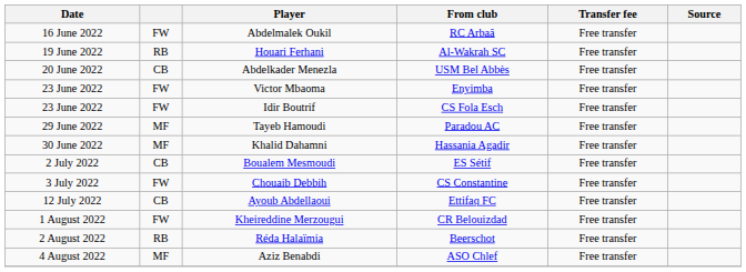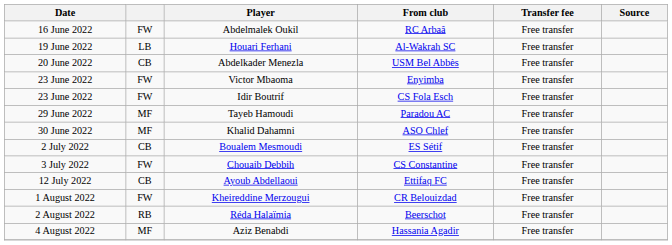 <table class="wikitable sortable" style="width:70%; text-align:center; font-size:85%; text-align:centre;">
 <tr>
 <th>Date</th>
 <th></th>
 <th>Player</th>
 <th>From club</th>
 <th>Transfer fee</th>
 <th>Source</th>
 </tr>
 <tr>
 <td>16 June 2022</td>
 <td>FW</td>
 <td> Abdelmalek Oukil</td>
 <td><a href='#'>RC Arbaâ</a></td>
 <td>Free transfer</td>
 <td></td>
 </tr>
 <tr>
 <td>19 June 2022</td>
-<td>RB</td>
+<td>LB</td>
 <td> <a href='#'>Houari Ferhani</a></td>
 <td> <a href='#'>Al-Wakrah SC</a></td>
 <td>Free transfer</td>
 <td></td>
 </tr>
 <tr>
 <td>20 June 2022</td>
 <td>CB</td>
 <td> Abdelkader Menezla</td>
 <td><a href='#'>USM Bel Abbès</a></td>
 <td>Free transfer</td>
 <td></td>
 </tr>
 <tr>
 <td>23 June 2022</td>
 <td>FW</td>
 <td> Victor Mbaoma</td>
 <td> <a href='#'>Enyimba</a></td>
 <td>Free transfer</td>
 <td></td>
 </tr>
 <tr>
 <td>23 June 2022</td>
 <td>FW</td>
 <td> Idir Boutrif</td>
 <td> <a href='#'>CS Fola Esch</a></td>
 <td>Free transfer</td>
 <td></td>
 </tr>
 <tr>
 <td>29 June 2022</td>
 <td>MF</td>
 <td>  Tayeb Hamoudi</td>
 <td><a href='#'>Paradou AC</a></td>
 <td>Free transfer</td>
 <td></td>
 </tr>
 <tr>
 <td>30 June 2022</td>
 <td>MF</td>
 <td>  Khalid Dahamni</td>
-<td> <a href='#'>Hassania Agadir</a></td>
+<td><a href='#'>ASO Chlef</a></td>
 <td>Free transfer</td>
 <td></td>
 </tr>
 <tr>
 <td>2 July 2022</td>
 <td>CB</td>
 <td> <a href='#'>Boualem Mesmoudi</a></td>
 <td><a href='#'>ES Sétif</a></td>
 <td>Free transfer</td>
 <td></td>
 </tr>
 <tr>
 <td>3 July 2022</td>
 <td>FW</td>
 <td> <a href='#'>Chouaib Debbih</a></td>
 <td><a href='#'>CS Constantine</a></td>
 <td>Free transfer</td>
 <td></td>
 </tr>
 <tr>
 <td>12 July 2022</td>
 <td>CB</td>
 <td> <a href='#'>Ayoub Abdellaoui</a></td>
 <td> <a href='#'>Ettifaq FC</a></td>
 <td>Free transfer</td>
 <td></td>
 </tr>
 <tr>
 <td>1 August 2022</td>
 <td>FW</td>
 <td> <a href='#'>Kheireddine Merzougui</a></td>
 <td><a href='#'>CR Belouizdad</a></td>
 <td>Free transfer</td>
 <td></td>
 </tr>
 <tr>
 <td>2 August 2022</td>
 <td>RB</td>
 <td> <a href='#'>Réda Halaïmia</a></td>
 <td> <a href='#'>Beerschot</a></td>
 <td>Free transfer</td>
 <td></td>
 </tr>
 <tr>
 <td>4 August 2022</td>
 <td>MF</td>
 <td> Aziz Benabdi</td>
-<td><a href='#'>ASO Chlef</a></td>
+<td> <a href='#'>Hassania Agadir</a></td>
 <td>Free transfer</td>
 <td></td>
 </tr>
 <tr>
 </tr>
 </table>
